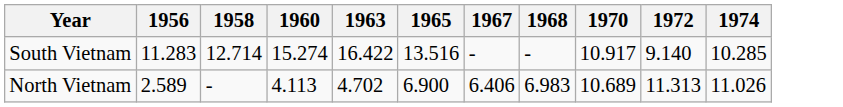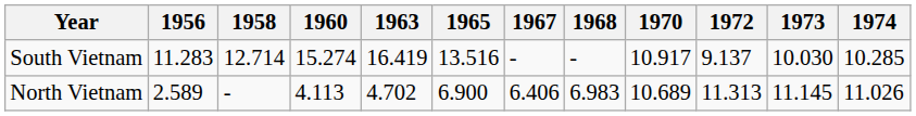 <table class="wikitable">
 <tr>
 <th>Year</th>
 <th>1956</th>
 <th>1958</th>
 <th>1960</th>
 <th>1963</th>
 <th>1965</th>
 <th>1967</th>
 <th>1968</th>
 <th>1970</th>
 <th>1972</th>
+<th>1973</th>
 <th>1974</th>
 </tr>
 <tr>
 <td>South Vietnam</td>
 <td>11.283</td>
 <td>12.714</td>
 <td>15.274</td>
-<td>16.422</td>
+<td>16.419</td>
 <td>13.516</td>
 <td>-</td>
 <td>-</td>
 <td>10.917</td>
-<td>9.140</td>
+<td>9.137</td>
+<td>10.030</td>
 <td>10.285</td>
 </tr>
 <tr>
 <td>North Vietnam</td>
 <td>2.589</td>
 <td>-</td>
 <td>4.113</td>
 <td>4.702</td>
 <td>6.900</td>
 <td>6.406</td>
 <td>6.983</td>
 <td>10.689</td>
 <td>11.313</td>
+<td>11.145</td>
 <td>11.026</td>
 </tr>
 </table>
